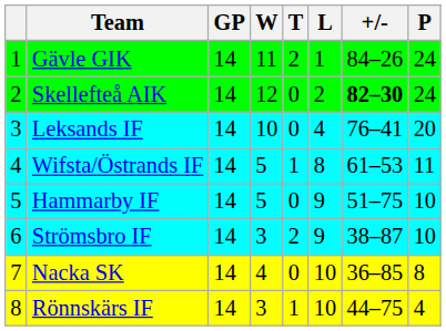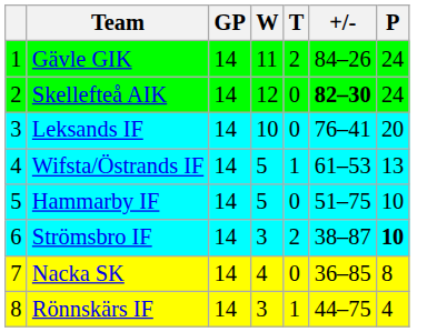 <table class="wikitable">
 <tr>
 <th></th>
 <th>Team</th>
 <th>GP</th>
 <th>W</th>
 <th>T</th>
-<th>L</th>
 <th>+/-</th>
 <th>P</th>
 </tr>
 <tr style="background:#00FF00">
 <td>1</td>
 <td><a href='#'>Gävle GIK</a></td>
 <td>14</td>
 <td>11</td>
 <td>2</td>
-<td>1</td>
 <td>84–26</td>
 <td>24</td>
 </tr>
 <tr style="background:#00FF00">
 <td>2</td>
 <td><a href='#'>Skellefteå AIK</a></td>
 <td>14</td>
 <td>12</td>
 <td>0</td>
-<td>2</td>
 <td><strong>82–30</strong></td>
 <td>24</td>
 </tr>
 <tr style="background:#00FFFF">
 <td>3</td>
 <td><a href='#'>Leksands IF</a></td>
 <td>14</td>
 <td>10</td>
 <td>0</td>
-<td>4</td>
 <td>76–41</td>
 <td>20</td>
 </tr>
 <tr style="background:#00FFFF">
 <td>4</td>
 <td><a href='#'>Wifsta/Östrands IF</a></td>
 <td>14</td>
 <td>5</td>
 <td>1</td>
-<td>8</td>
 <td>61–53</td>
-<td>11</td>
+<td>13</td>
 </tr>
 <tr style="background:#00FFFF">
 <td>5</td>
 <td><a href='#'>Hammarby IF</a></td>
 <td>14</td>
 <td>5</td>
 <td>0</td>
-<td>9</td>
 <td>51–75</td>
 <td>10</td>
 </tr>
 <tr style="background:#00FFFF">
 <td>6</td>
 <td><a href='#'>Strömsbro IF</a></td>
 <td>14</td>
 <td>3</td>
 <td>2</td>
-<td>9</td>
 <td>38–87</td>
-<td>10</td>
+<td><strong>10</strong></td>
 </tr>
 <tr style="background:#FFFF00">
 <td>7</td>
 <td><a href='#'>Nacka SK</a></td>
 <td>14</td>
 <td>4</td>
 <td>0</td>
-<td>10</td>
 <td>36–85</td>
 <td>8</td>
 </tr>
 <tr style="background:#FFFF00">
 <td>8</td>
 <td><a href='#'>Rönnskärs IF</a></td>
 <td>14</td>
 <td>3</td>
 <td>1</td>
-<td>10</td>
 <td>44–75</td>
 <td>4</td>
 </tr>
 </table>
